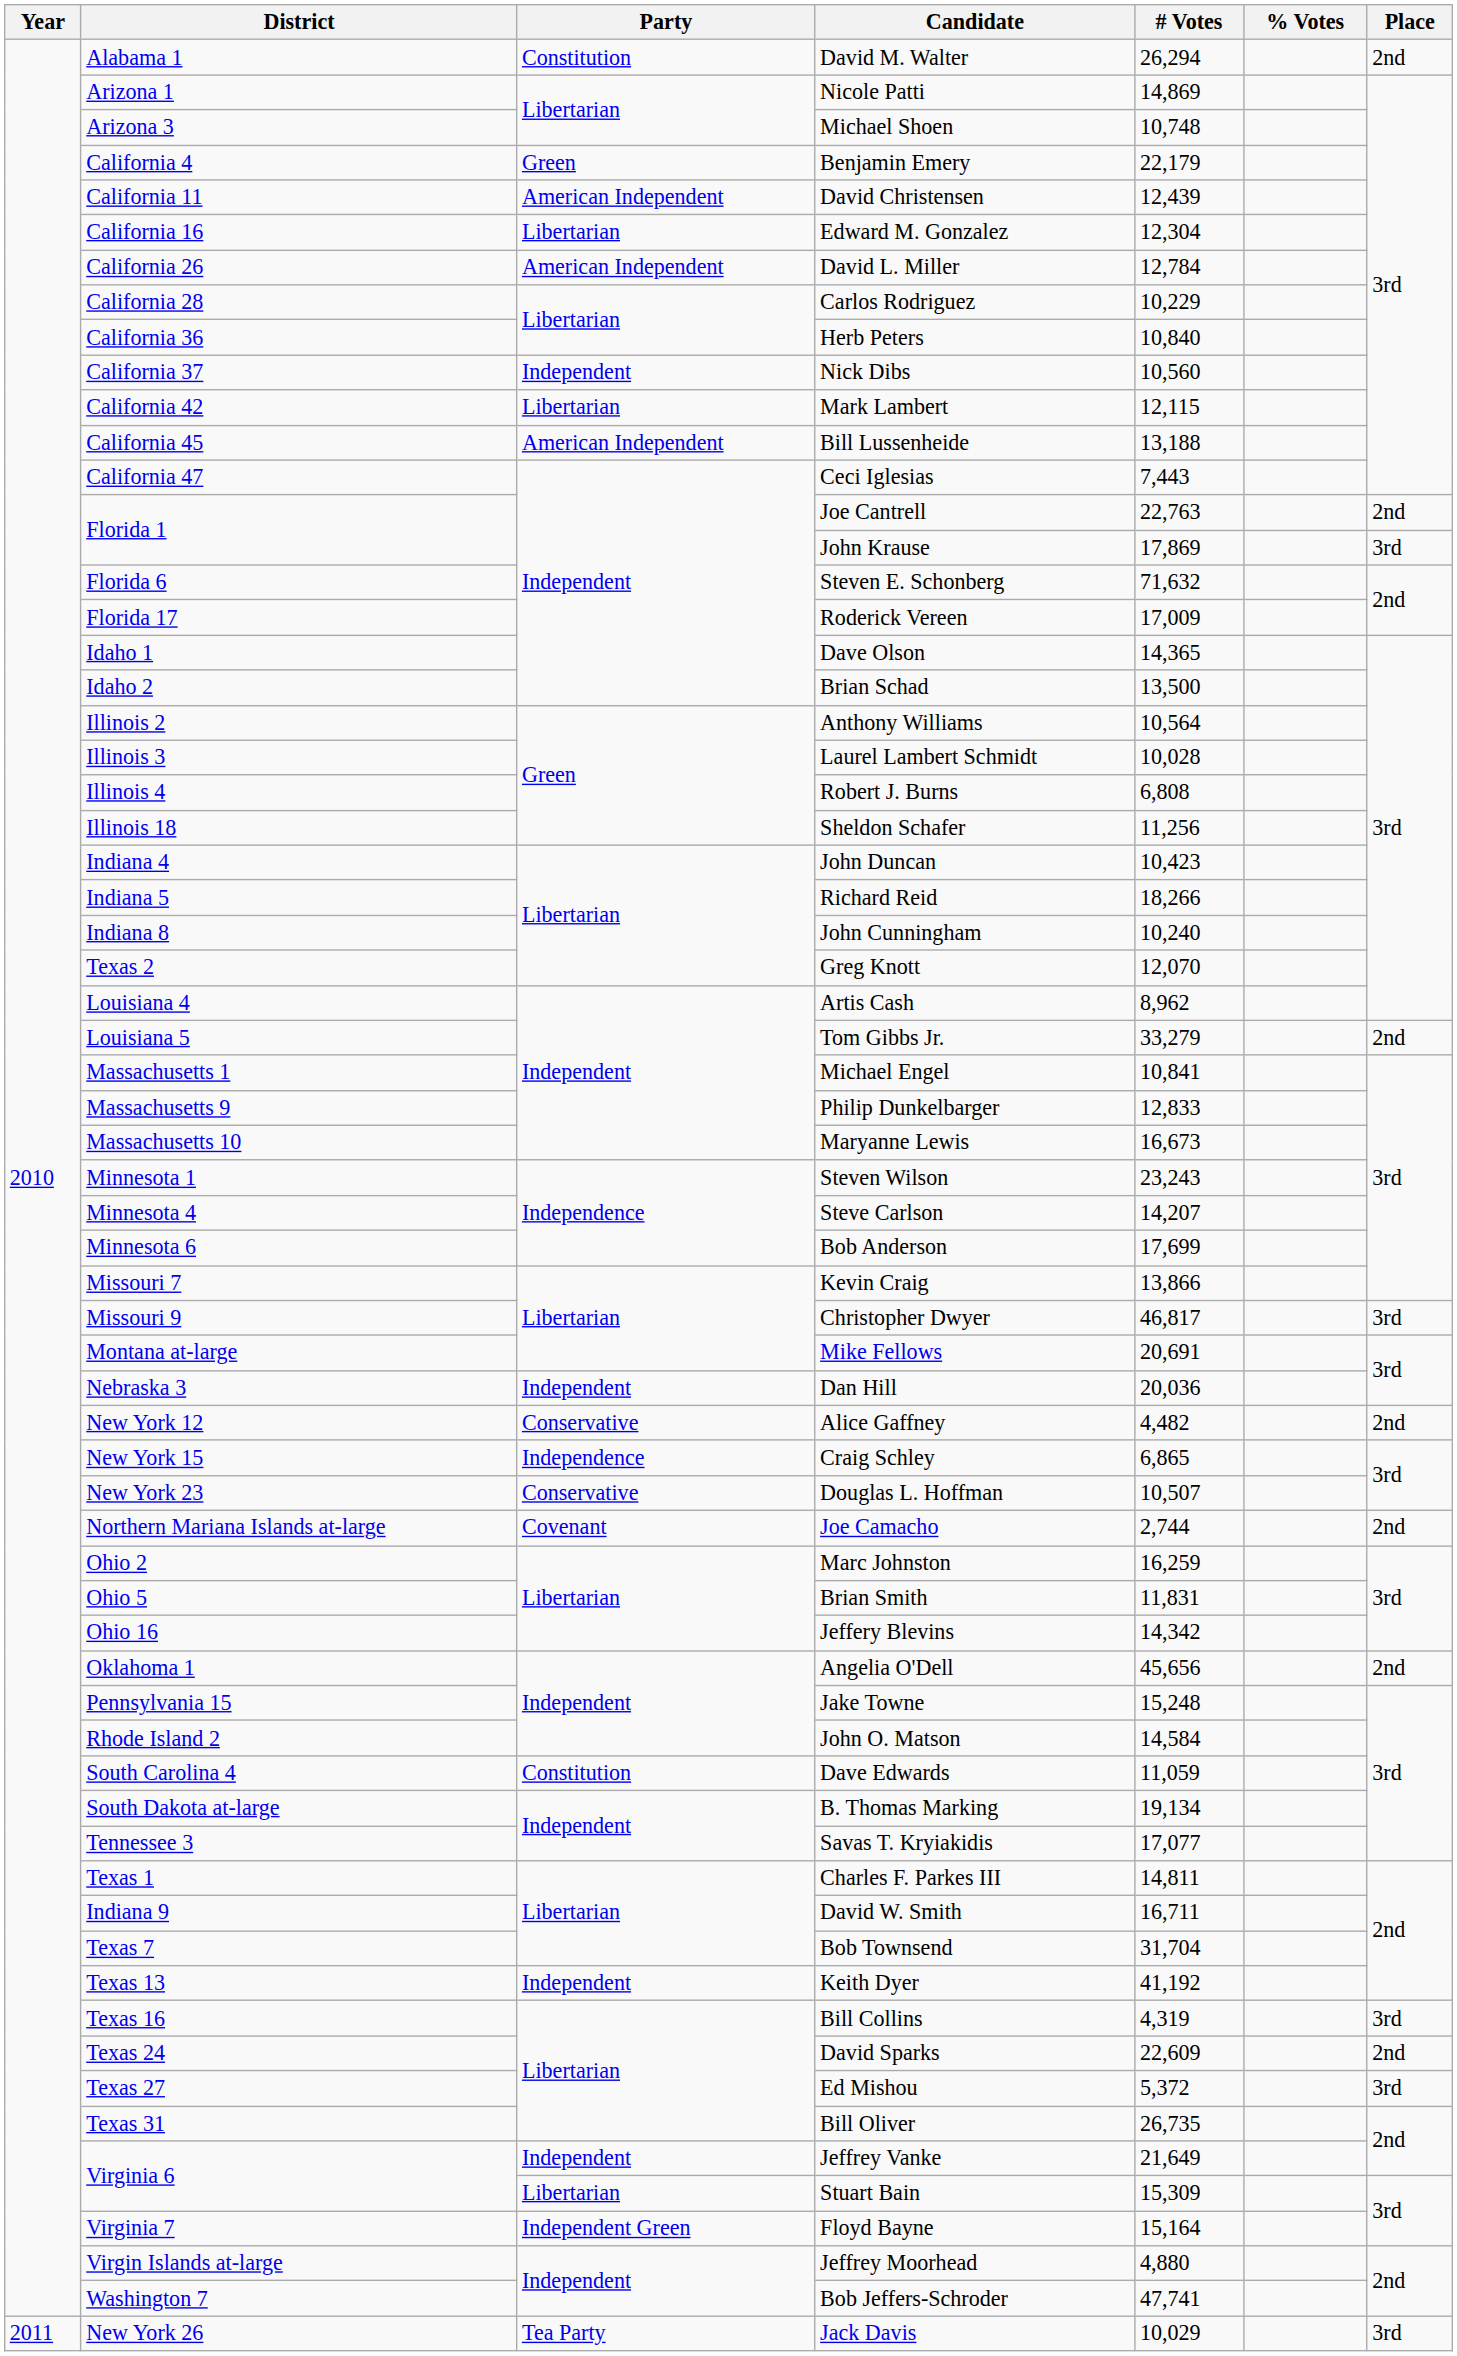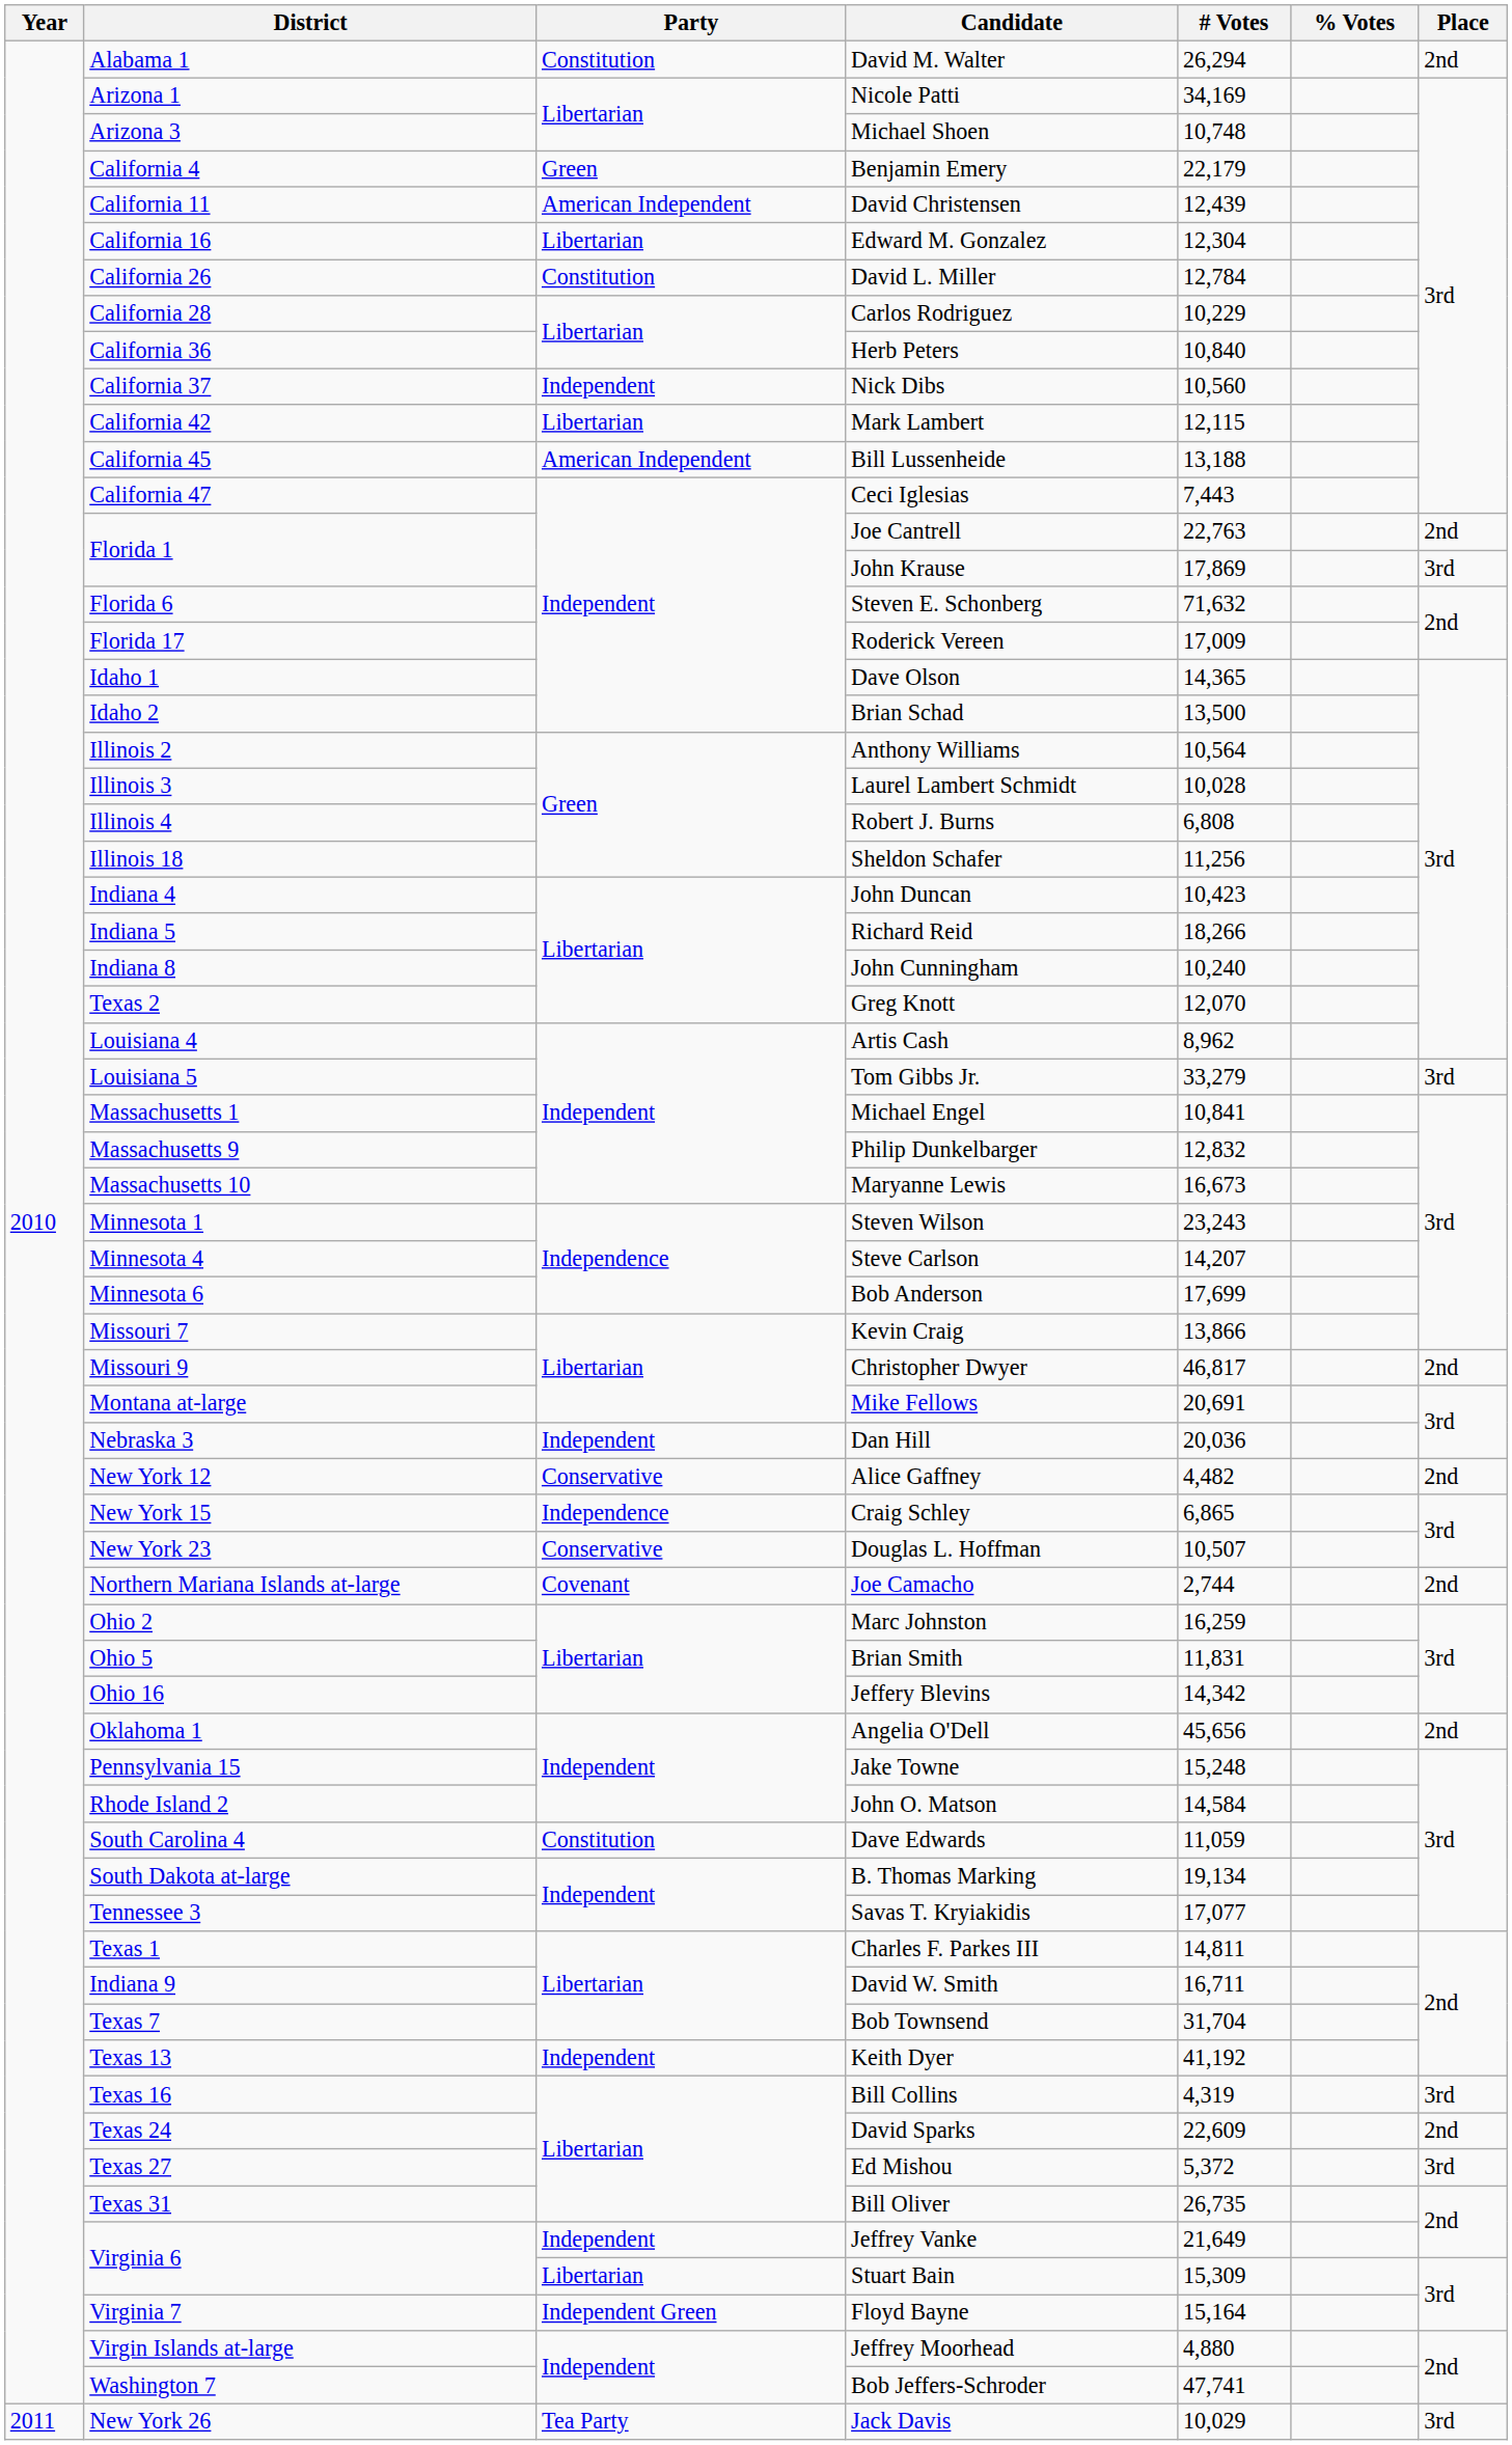 <table class="wikitable sortable collapsible collapsed" style="width:1050px">
 <tr>
 <th>Year</th>
 <th>District</th>
 <th>Party</th>
 <th>Candidate</th>
 <th># Votes</th>
 <th>% Votes</th>
 <th>Place</th>
 </tr>
 <tr>
 <td rowspan=65><a href='#'>2010</a></td>
 <td><a href='#'>Alabama 1</a></td>
 <td><a href='#'>Constitution</a></td>
 <td>David M. Walter</td>
 <td>26,294</td>
 <td></td>
 <td>2nd</td>
 </tr>
 <tr>
 <td><a href='#'>Arizona 1</a></td>
 <td rowspan=2><a href='#'>Libertarian</a></td>
 <td>Nicole Patti</td>
-<td>14,869</td>
+<td>34,169</td>
 <td></td>
 <td rowspan=12>3rd</td>
 </tr>
 <tr>
 <td><a href='#'>Arizona 3</a></td>
 <td>Michael Shoen</td>
 <td>10,748</td>
 <td></td>
 </tr>
 <tr>
 <td><a href='#'>California 4</a></td>
 <td><a href='#'>Green</a></td>
 <td>Benjamin Emery</td>
 <td>22,179</td>
 <td></td>
 </tr>
 <tr>
 <td><a href='#'>California 11</a></td>
 <td><a href='#'>American Independent</a></td>
 <td>David Christensen</td>
 <td>12,439</td>
 <td></td>
 </tr>
 <tr>
 <td><a href='#'>California 16</a></td>
 <td><a href='#'>Libertarian</a></td>
 <td>Edward M. Gonzalez</td>
 <td>12,304</td>
 <td></td>
 </tr>
 <tr>
 <td><a href='#'>California 26</a></td>
-<td><a href='#'>American Independent</a></td>
+<td><a href='#'>Constitution</a></td>
 <td>David L. Miller</td>
 <td>12,784</td>
 <td></td>
 </tr>
 <tr>
 <td><a href='#'>California 28</a></td>
 <td rowspan=2><a href='#'>Libertarian</a></td>
 <td>Carlos Rodriguez</td>
 <td>10,229</td>
 <td></td>
 </tr>
 <tr>
 <td><a href='#'>California 36</a></td>
 <td>Herb Peters</td>
 <td>10,840</td>
 <td></td>
 </tr>
 <tr>
 <td><a href='#'>California 37</a></td>
 <td><a href='#'>Independent</a></td>
 <td>Nick Dibs</td>
 <td>10,560</td>
 <td></td>
 </tr>
 <tr>
 <td><a href='#'>California 42</a></td>
 <td><a href='#'>Libertarian</a></td>
 <td>Mark Lambert</td>
 <td>12,115</td>
 <td></td>
 </tr>
 <tr>
 <td><a href='#'>California 45</a></td>
 <td><a href='#'>American Independent</a></td>
 <td>Bill Lussenheide</td>
 <td>13,188</td>
 <td></td>
 </tr>
 <tr>
 <td><a href='#'>California 47</a></td>
 <td rowspan=7><a href='#'>Independent</a></td>
 <td>Ceci Iglesias</td>
 <td>7,443</td>
 <td></td>
 </tr>
 <tr>
 <td rowspan=2><a href='#'>Florida 1</a></td>
 <td>Joe Cantrell</td>
 <td>22,763</td>
 <td></td>
 <td>2nd</td>
 </tr>
 <tr>
 <td>John Krause</td>
 <td>17,869</td>
 <td></td>
 <td>3rd</td>
 </tr>
 <tr>
 <td><a href='#'>Florida 6</a></td>
 <td>Steven E. Schonberg</td>
 <td>71,632</td>
 <td></td>
 <td rowspan=2>2nd</td>
 </tr>
 <tr>
 <td><a href='#'>Florida 17</a></td>
 <td>Roderick Vereen</td>
 <td>17,009</td>
 <td></td>
 </tr>
 <tr>
 <td><a href='#'>Idaho 1</a></td>
 <td>Dave Olson</td>
 <td>14,365</td>
 <td></td>
 <td rowspan=11>3rd</td>
 </tr>
 <tr>
 <td><a href='#'>Idaho 2</a></td>
 <td>Brian Schad</td>
 <td>13,500</td>
 <td></td>
 </tr>
 <tr>
 <td><a href='#'>Illinois 2</a></td>
 <td rowspan=4><a href='#'>Green</a></td>
 <td>Anthony Williams</td>
 <td>10,564</td>
 <td></td>
 </tr>
 <tr>
 <td><a href='#'>Illinois 3</a></td>
 <td>Laurel Lambert Schmidt</td>
 <td>10,028</td>
 <td></td>
 </tr>
 <tr>
 <td><a href='#'>Illinois 4</a></td>
 <td>Robert J. Burns</td>
 <td>6,808</td>
 <td></td>
 </tr>
 <tr>
 <td><a href='#'>Illinois 18</a></td>
 <td>Sheldon Schafer</td>
 <td>11,256</td>
 <td></td>
 </tr>
 <tr>
 <td><a href='#'>Indiana 4</a></td>
 <td rowspan=4><a href='#'>Libertarian</a></td>
 <td>John Duncan</td>
 <td>10,423</td>
 <td></td>
 </tr>
 <tr>
 <td><a href='#'>Indiana 5</a></td>
 <td>Richard Reid</td>
 <td>18,266</td>
 <td></td>
 </tr>
 <tr>
 <td><a href='#'>Indiana 8</a></td>
 <td>John Cunningham</td>
 <td>10,240</td>
 <td></td>
 </tr>
 <tr>
 <td><a href='#'>Texas 2</a></td>
 <td>Greg Knott</td>
 <td>12,070</td>
 <td></td>
 </tr>
 <tr>
 <td><a href='#'>Louisiana 4</a></td>
 <td rowspan=5><a href='#'>Independent</a></td>
 <td>Artis Cash</td>
 <td>8,962</td>
 <td></td>
 </tr>
 <tr>
 <td><a href='#'>Louisiana 5</a></td>
 <td>Tom Gibbs Jr.</td>
 <td>33,279</td>
 <td></td>
-<td>2nd</td>
+<td>3rd</td>
 </tr>
 <tr>
 <td><a href='#'>Massachusetts 1</a></td>
 <td>Michael Engel</td>
 <td>10,841</td>
 <td></td>
 <td rowspan=7>3rd</td>
 </tr>
 <tr>
 <td><a href='#'>Massachusetts 9</a></td>
 <td>Philip Dunkelbarger</td>
-<td>12,833</td>
+<td>12,832</td>
 <td></td>
 </tr>
 <tr>
 <td><a href='#'>Massachusetts 10</a></td>
 <td>Maryanne Lewis</td>
 <td>16,673</td>
 <td></td>
 </tr>
 <tr>
 <td><a href='#'>Minnesota 1</a></td>
 <td rowspan=3><a href='#'>Independence</a></td>
 <td>Steven Wilson</td>
 <td>23,243</td>
 <td></td>
 </tr>
 <tr>
 <td><a href='#'>Minnesota 4</a></td>
 <td>Steve Carlson</td>
 <td>14,207</td>
 <td></td>
 </tr>
 <tr>
 <td><a href='#'>Minnesota 6</a></td>
 <td>Bob Anderson</td>
 <td>17,699</td>
 <td></td>
 </tr>
 <tr>
 <td><a href='#'>Missouri 7</a></td>
 <td rowspan=3><a href='#'>Libertarian</a></td>
 <td>Kevin Craig</td>
 <td>13,866</td>
 <td></td>
 </tr>
 <tr>
 <td><a href='#'>Missouri 9</a></td>
 <td>Christopher Dwyer</td>
 <td>46,817</td>
 <td></td>
-<td>3rd</td>
+<td>2nd</td>
 </tr>
 <tr>
 <td><a href='#'>Montana at-large</a></td>
 <td><a href='#'>Mike Fellows</a></td>
 <td>20,691</td>
 <td></td>
 <td rowspan=2>3rd</td>
 </tr>
 <tr>
 <td><a href='#'>Nebraska 3</a></td>
 <td><a href='#'>Independent</a></td>
 <td>Dan Hill</td>
 <td>20,036</td>
 <td></td>
 </tr>
 <tr>
 <td><a href='#'>New York 12</a></td>
 <td><a href='#'>Conservative</a></td>
 <td>Alice Gaffney</td>
 <td>4,482</td>
 <td></td>
 <td>2nd</td>
 </tr>
 <tr>
 <td><a href='#'>New York 15</a></td>
 <td><a href='#'>Independence</a></td>
 <td>Craig Schley</td>
 <td>6,865</td>
 <td></td>
 <td rowspan=2>3rd</td>
 </tr>
 <tr>
 <td><a href='#'>New York 23</a></td>
 <td><a href='#'>Conservative</a></td>
 <td>Douglas L. Hoffman</td>
 <td>10,507</td>
 <td></td>
 </tr>
 <tr>
 <td><a href='#'>Northern Mariana Islands at-large</a></td>
 <td><a href='#'>Covenant</a></td>
 <td><a href='#'>Joe Camacho</a></td>
 <td>2,744</td>
 <td></td>
 <td>2nd</td>
 </tr>
 <tr>
 <td><a href='#'>Ohio 2</a></td>
 <td rowspan=3><a href='#'>Libertarian</a></td>
 <td>Marc Johnston</td>
 <td>16,259</td>
 <td></td>
 <td rowspan=3>3rd</td>
 </tr>
 <tr>
 <td><a href='#'>Ohio 5</a></td>
 <td>Brian Smith</td>
 <td>11,831</td>
 <td></td>
 </tr>
 <tr>
 <td><a href='#'>Ohio 16</a></td>
 <td>Jeffery Blevins</td>
 <td>14,342</td>
 <td></td>
 </tr>
 <tr>
 <td><a href='#'>Oklahoma 1</a></td>
 <td rowspan=3><a href='#'>Independent</a></td>
 <td>Angelia O'Dell</td>
 <td>45,656</td>
 <td></td>
 <td>2nd</td>
 </tr>
 <tr>
 <td><a href='#'>Pennsylvania 15</a></td>
 <td>Jake Towne</td>
 <td>15,248</td>
 <td></td>
 <td rowspan=5>3rd</td>
 </tr>
 <tr>
 <td><a href='#'>Rhode Island 2</a></td>
 <td>John O. Matson</td>
 <td>14,584</td>
 <td></td>
 </tr>
 <tr>
 <td><a href='#'>South Carolina 4</a></td>
 <td><a href='#'>Constitution</a></td>
 <td>Dave Edwards</td>
 <td>11,059</td>
 <td></td>
 </tr>
 <tr>
 <td><a href='#'>South Dakota at-large</a></td>
 <td rowspan=2><a href='#'>Independent</a></td>
 <td>B. Thomas Marking</td>
 <td>19,134</td>
 <td></td>
 </tr>
 <tr>
 <td><a href='#'>Tennessee 3</a></td>
 <td>Savas T. Kryiakidis</td>
 <td>17,077</td>
 <td></td>
 </tr>
 <tr>
 <td><a href='#'>Texas 1</a></td>
 <td rowspan=3><a href='#'>Libertarian</a></td>
 <td>Charles F. Parkes III</td>
 <td>14,811</td>
 <td></td>
 <td rowspan=4>2nd</td>
 </tr>
 <tr>
 <td><a href='#'>Indiana 9</a></td>
 <td>David W. Smith</td>
 <td>16,711</td>
 <td></td>
 </tr>
 <tr>
 <td><a href='#'>Texas 7</a></td>
 <td>Bob Townsend</td>
 <td>31,704</td>
 <td></td>
 </tr>
 <tr>
 <td><a href='#'>Texas 13</a></td>
 <td><a href='#'>Independent</a></td>
 <td>Keith Dyer</td>
 <td>41,192</td>
 <td></td>
 </tr>
 <tr>
 <td><a href='#'>Texas 16</a></td>
 <td rowspan=4><a href='#'>Libertarian</a></td>
 <td>Bill Collins</td>
 <td>4,319</td>
 <td></td>
 <td>3rd</td>
 </tr>
 <tr>
 <td><a href='#'>Texas 24</a></td>
 <td>David Sparks</td>
 <td>22,609</td>
 <td></td>
 <td>2nd</td>
 </tr>
 <tr>
 <td><a href='#'>Texas 27</a></td>
 <td>Ed Mishou</td>
 <td>5,372</td>
 <td></td>
 <td>3rd</td>
 </tr>
 <tr>
 <td><a href='#'>Texas 31</a></td>
 <td>Bill Oliver</td>
 <td>26,735</td>
 <td></td>
 <td rowspan=2>2nd</td>
 </tr>
 <tr>
 <td rowspan=2><a href='#'>Virginia 6</a></td>
 <td><a href='#'>Independent</a></td>
 <td>Jeffrey Vanke</td>
 <td>21,649</td>
 <td></td>
 </tr>
 <tr>
 <td><a href='#'>Libertarian</a></td>
 <td>Stuart Bain</td>
 <td>15,309</td>
 <td></td>
 <td rowspan=2>3rd</td>
 </tr>
 <tr>
 <td><a href='#'>Virginia 7</a></td>
 <td><a href='#'>Independent Green</a></td>
 <td>Floyd Bayne</td>
 <td>15,164</td>
 <td></td>
 </tr>
 <tr>
 <td><a href='#'>Virgin Islands at-large</a></td>
 <td rowspan=2><a href='#'>Independent</a></td>
 <td>Jeffrey Moorhead</td>
 <td>4,880</td>
 <td></td>
 <td rowspan=2>2nd</td>
 </tr>
 <tr>
 <td><a href='#'>Washington 7</a></td>
 <td>Bob Jeffers-Schroder</td>
 <td>47,741</td>
 <td></td>
 </tr>
 <tr>
 <td><a href='#'>2011</a></td>
 <td><a href='#'>New York 26</a></td>
 <td><a href='#'>Tea Party</a></td>
 <td><a href='#'>Jack Davis</a></td>
 <td>10,029</td>
 <td></td>
 <td>3rd</td>
 </tr>
 </table>
